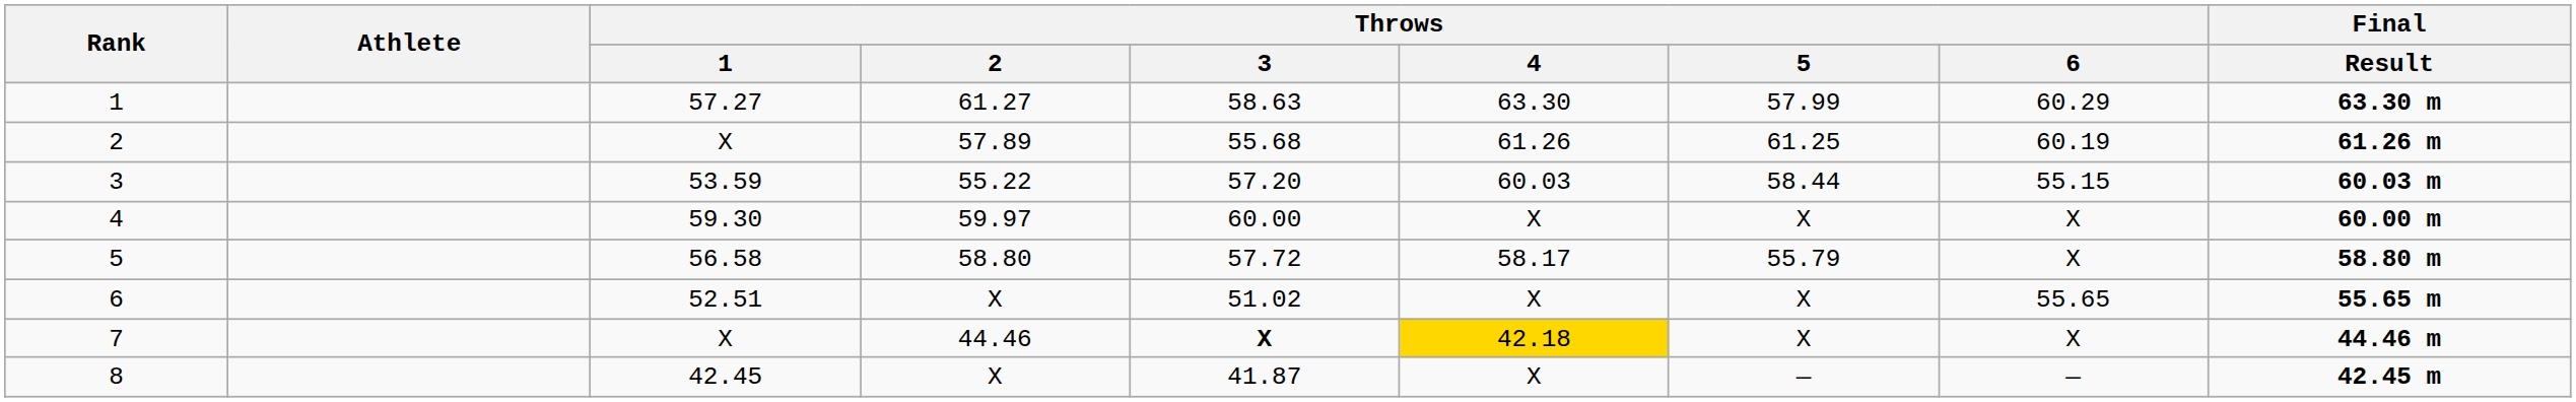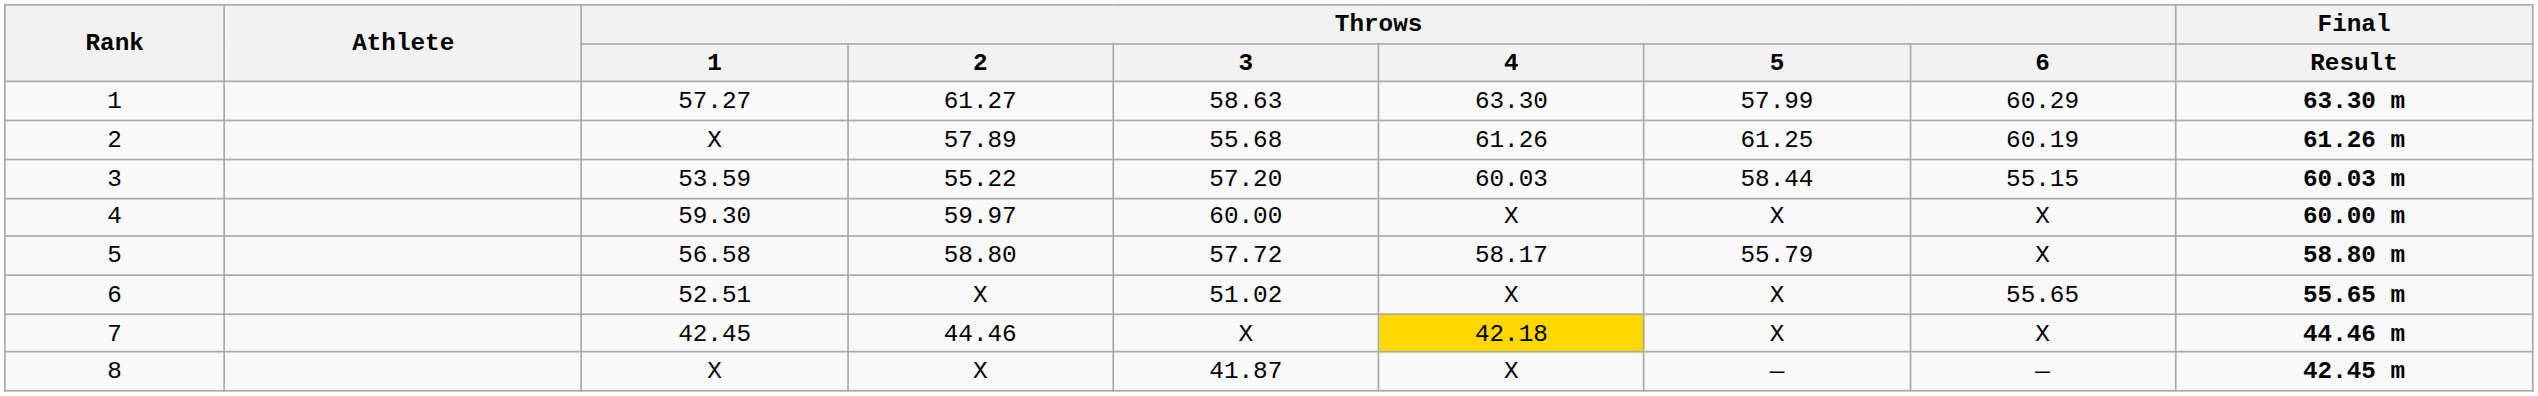 <table class="wikitable" style=" text-align:center; font-size:110%;" width="75%">
 <tr>
 <th rowspan="2">Rank</th>
 <th rowspan="2">Athlete</th>
 <th colspan="6">Throws</th>
 <th>Final</th>
 </tr>
 <tr>
 <th>1</th>
 <th>2</th>
 <th>3</th>
 <th>4</th>
 <th>5</th>
 <th>6</th>
 <th>Result</th>
 </tr>
 <tr>
 <td>1</td>
 <td align=left></td>
 <td>57.27</td>
 <td>61.27</td>
 <td>58.63</td>
 <td>63.30</td>
 <td>57.99</td>
 <td>60.29</td>
 <td><strong>63.30 m</strong></td>
 </tr>
 <tr>
 <td>2</td>
 <td align=left></td>
 <td>X</td>
 <td>57.89</td>
 <td>55.68</td>
 <td>61.26</td>
 <td>61.25</td>
 <td>60.19</td>
 <td><strong>61.26 m</strong></td>
 </tr>
 <tr>
 <td>3</td>
 <td align=left></td>
 <td>53.59</td>
 <td>55.22</td>
 <td>57.20</td>
 <td>60.03</td>
 <td>58.44</td>
 <td>55.15</td>
 <td><strong>60.03 m</strong></td>
 </tr>
 <tr>
 <td>4</td>
 <td align=left></td>
 <td>59.30</td>
 <td>59.97</td>
 <td>60.00</td>
 <td>X</td>
 <td>X</td>
 <td>X</td>
 <td><strong>60.00 m</strong></td>
 </tr>
 <tr>
 <td>5</td>
 <td align=left></td>
 <td>56.58</td>
 <td>58.80</td>
 <td>57.72</td>
 <td>58.17</td>
 <td>55.79</td>
 <td>X</td>
 <td><strong>58.80 m</strong></td>
 </tr>
 <tr>
 <td>6</td>
 <td align=left></td>
 <td>52.51</td>
 <td>X</td>
 <td>51.02</td>
 <td>X</td>
 <td>X</td>
 <td>55.65</td>
 <td><strong>55.65 m    </strong></td>
 </tr>
 <tr>
 <td>7</td>
 <td align=left></td>
+<td>42.45</td>
+<td>44.46</td>
 <td>X</td>
-<td>44.46</td>
-<td><strong>X</strong></td>
 <td style="background: gold;">42.18</td>
 <td>X</td>
 <td>X</td>
 <td><strong>44.46 m</strong></td>
 </tr>
 <tr>
 <td>8</td>
 <td align=left></td>
-<td>42.45</td>
+<td>X</td>
 <td>X</td>
 <td>41.87</td>
 <td>X</td>
 <td>—</td>
 <td>—</td>
 <td><strong>42.45 m</strong></td>
 </tr>
 </table>
